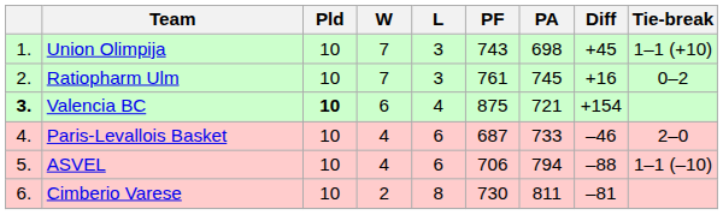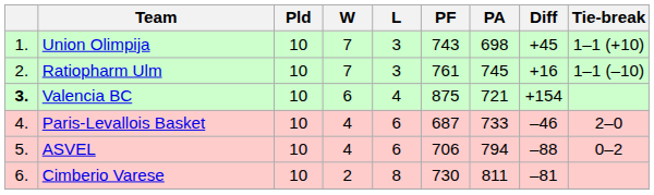 <table class="wikitable" style="text-align:center">
 <tr>
 <th width=25></th>
 <th width=220>Team</th>
 <th width=40>Pld</th>
 <th width=40>W</th>
 <th width=40>L</th>
 <th width=40>PF</th>
 <th width=40>PA</th>
 <th width=40>Diff</th>
 <th>Tie-break</th>
 </tr>
 <tr style="background:#ccffcc;">
 <td>1.</td>
 <td align=left> <a href='#'>Union Olimpija</a></td>
 <td>10</td>
 <td>7</td>
 <td>3</td>
 <td>743</td>
 <td>698</td>
 <td>+45</td>
 <td>1–1 (+10)</td>
 </tr>
 <tr style="background:#ccffcc;">
 <td>2.</td>
 <td align=left> <a href='#'>Ratiopharm Ulm</a></td>
 <td>10</td>
 <td>7</td>
 <td>3</td>
 <td>761</td>
 <td>745</td>
 <td>+16</td>
-<td>0–2</td>
+<td>1–1 (–10)</td>
 </tr>
 <tr style="background:#ccffcc;">
 <td><strong>3.</strong></td>
 <td align=left> <a href='#'>Valencia BC</a></td>
-<td><strong>10</strong></td>
+<td>10</td>
 <td>6</td>
 <td>4</td>
 <td>875</td>
 <td>721</td>
 <td>+154</td>
 <td></td>
 </tr>
 <tr style="background:#ffcccc;">
 <td>4.</td>
 <td align=left> <a href='#'>Paris-Levallois Basket</a></td>
 <td>10</td>
 <td>4</td>
 <td>6</td>
 <td>687</td>
 <td>733</td>
 <td>–46</td>
 <td>2–0</td>
 </tr>
 <tr style="background:#ffcccc;">
 <td>5.</td>
 <td align=left> <a href='#'>ASVEL</a></td>
 <td>10</td>
 <td>4</td>
 <td>6</td>
 <td>706</td>
 <td>794</td>
 <td>–88</td>
-<td>1–1 (–10)</td>
+<td>0–2</td>
 </tr>
 <tr style="background:#ffcccc;">
 <td>6.</td>
 <td align=left> <a href='#'>Cimberio Varese</a></td>
 <td>10</td>
 <td>2</td>
 <td>8</td>
 <td>730</td>
 <td>811</td>
 <td>–81</td>
 <td></td>
 </tr>
 <tr>
 </tr>
 </table>
